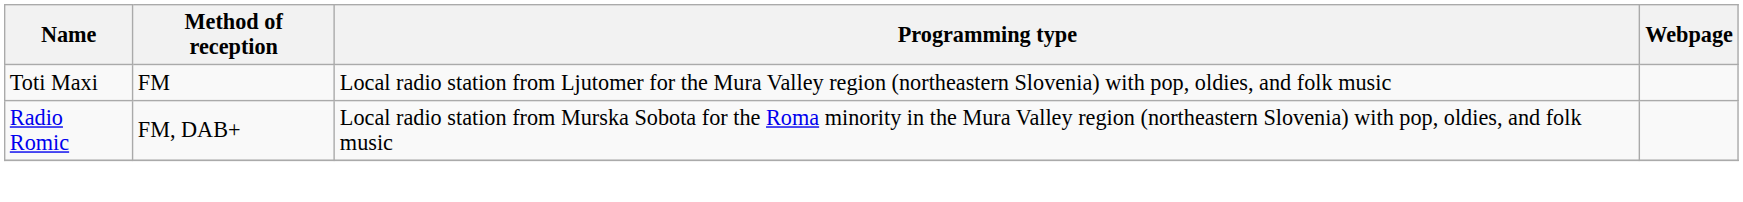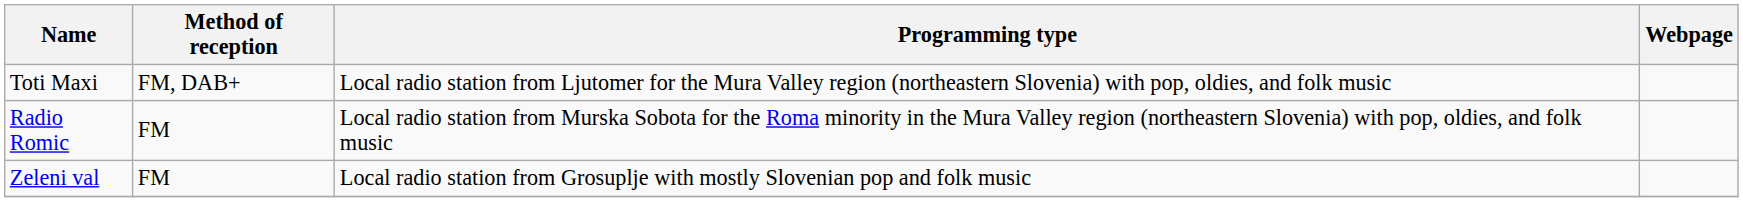 <table class="wikitable">
 <tr>
 <th>Name</th>
 <th>Method of reception</th>
 <th>Programming type</th>
 <th>Webpage</th>
 </tr>
 <tr>
 <td>Toti Maxi</td>
-<td>FM</td>
+<td>FM, DAB+</td>
 <td>Local radio station from Ljutomer for the Mura Valley region (northeastern Slovenia) with pop, oldies, and folk music</td>
 <td></td>
 </tr>
 <tr>
 <td><a href='#'>Radio Romic</a></td>
-<td>FM, DAB+</td>
+<td>FM</td>
 <td>Local radio station from Murska Sobota for the <a href='#'>Roma</a> minority in the Mura Valley region (northeastern Slovenia) with pop, oldies, and folk music</td>
+<td></td>
+</tr>
+<tr>
+<td><a href='#'>Zeleni val</a></td>
+<td>FM</td>
+<td>Local radio station from Grosuplje with mostly Slovenian pop and folk music</td>
 <td></td>
 </tr>
 <tr>
 </tr>
 </table>
